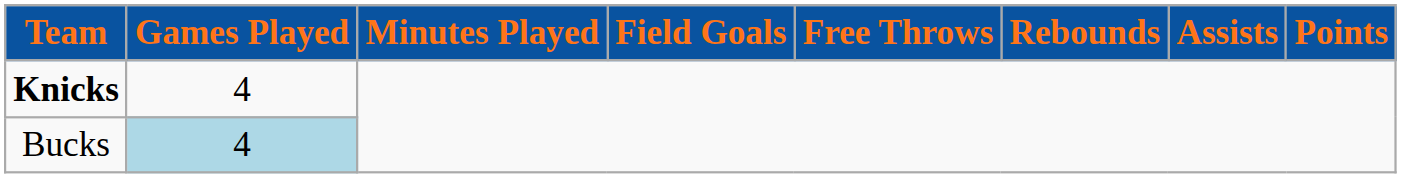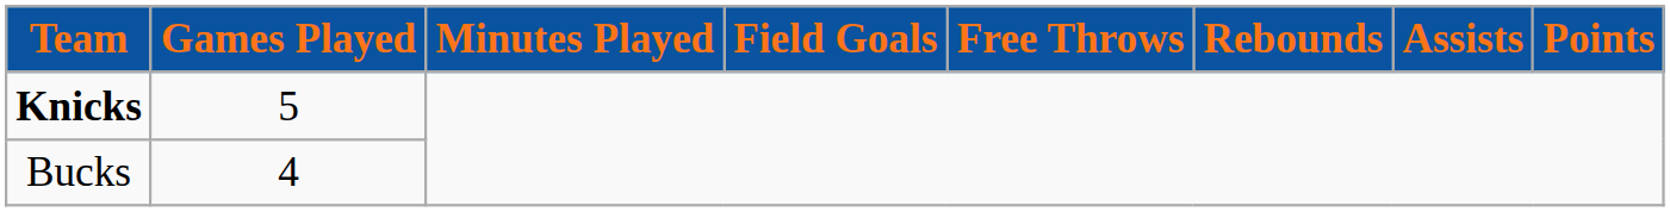 <table class="wikitable">
 <tr>
 <th style="color:#FF7518; background:#0953a0;">Team</th>
 <th style="color:#FF7518; background:#0953a0;">Games Played</th>
 <th style="color:#FF7518; background:#0953a0;">Minutes Played</th>
 <th style="color:#FF7518; background:#0953a0;">Field Goals</th>
 <th style="color:#FF7518; background:#0953a0;">Free Throws</th>
 <th style="color:#FF7518; background:#0953a0;">Rebounds</th>
 <th style="color:#FF7518; background:#0953a0;">Assists</th>
 <th style="color:#FF7518; background:#0953a0;">Points</th>
 </tr>
 <tr align="center">
 <td><strong>Knicks</strong></td>
-<td>4</td>
+<td>5</td>
 </tr>
 <tr align="center">
 <td>Bucks</td>
-<td style="background: lightblue;">4</td>
+<td>4</td>
 </tr>
 </table>
